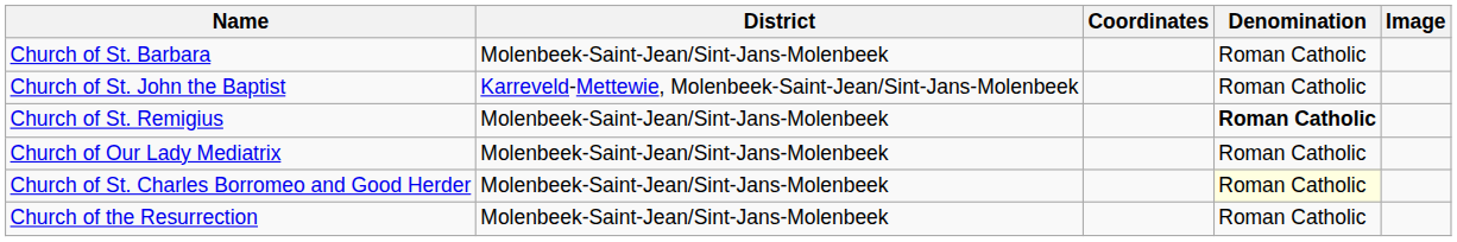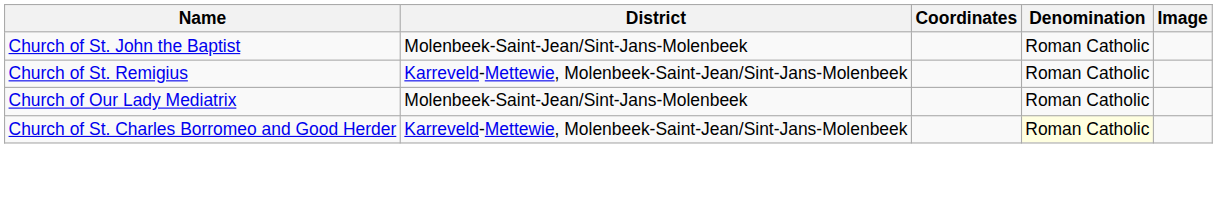 <table class="wikitable sortable">
 <tr>
 <th>Name</th>
 <th>District</th>
 <th>Coordinates</th>
 <th>Denomination</th>
 <th>Image</th>
 </tr>
 <tr>
-<td><a href='#'>Church of St. Barbara</a></td>
+<td><a href='#'>Church of St. John the Baptist</a></td>
 <td>Molenbeek-Saint-Jean/Sint-Jans-Molenbeek</td>
 <td></td>
 <td>Roman Catholic</td>
 <td></td>
 </tr>
 <tr>
-<td><a href='#'>Church of St. John the Baptist</a></td>
+<td><a href='#'>Church of St. Remigius</a></td>
 <td><a href='#'>Karreveld</a>-<a href='#'>Mettewie</a>, Molenbeek-Saint-Jean/Sint-Jans-Molenbeek</td>
 <td></td>
 <td>Roman Catholic</td>
-<td></td>
-</tr>
-<tr>
-<td><a href='#'>Church of St. Remigius</a></td>
-<td>Molenbeek-Saint-Jean/Sint-Jans-Molenbeek</td>
-<td></td>
-<td><strong>Roman Catholic</strong></td>
 <td></td>
 </tr>
 <tr>
 <td><a href='#'>Church of Our Lady Mediatrix</a></td>
 <td>Molenbeek-Saint-Jean/Sint-Jans-Molenbeek</td>
 <td></td>
 <td>Roman Catholic</td>
 <td></td>
 </tr>
 <tr>
 <td><a href='#'>Church of St. Charles Borromeo and Good Herder</a></td>
-<td>Molenbeek-Saint-Jean/Sint-Jans-Molenbeek</td>
+<td><a href='#'>Karreveld</a>-<a href='#'>Mettewie</a>, Molenbeek-Saint-Jean/Sint-Jans-Molenbeek</td>
 <td></td>
 <td style="background: lightyellow;">Roman Catholic</td>
 <td></td>
 </tr>
-<tr>
-<td><a href='#'>Church of the Resurrection</a></td>
-<td>Molenbeek-Saint-Jean/Sint-Jans-Molenbeek</td>
-<td></td>
-<td>Roman Catholic</td>
-<td></td>
-</tr>
 </table>
